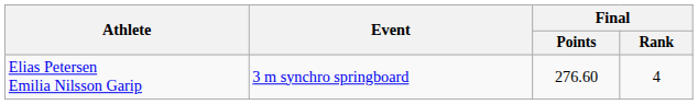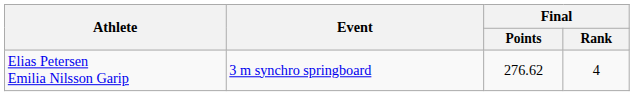 <table class=wikitable style="font-size:90%; width:50%;">
 <tr>
 <th rowspan="2">Athlete</th>
 <th rowspan="2">Event</th>
 <th colspan="2">Final</th>
 </tr>
 <tr style="font-size:95%">
 <th>Points</th>
 <th>Rank</th>
 </tr>
 <tr align=center>
 <td align=left><a href='#'>Elias Petersen</a><br> <a href='#'>Emilia Nilsson Garip</a></td>
 <td align=left><a href='#'>3 m synchro springboard</a></td>
-<td>276.60</td>
+<td>276.62</td>
 <td>4</td>
 </tr>
 </table>
